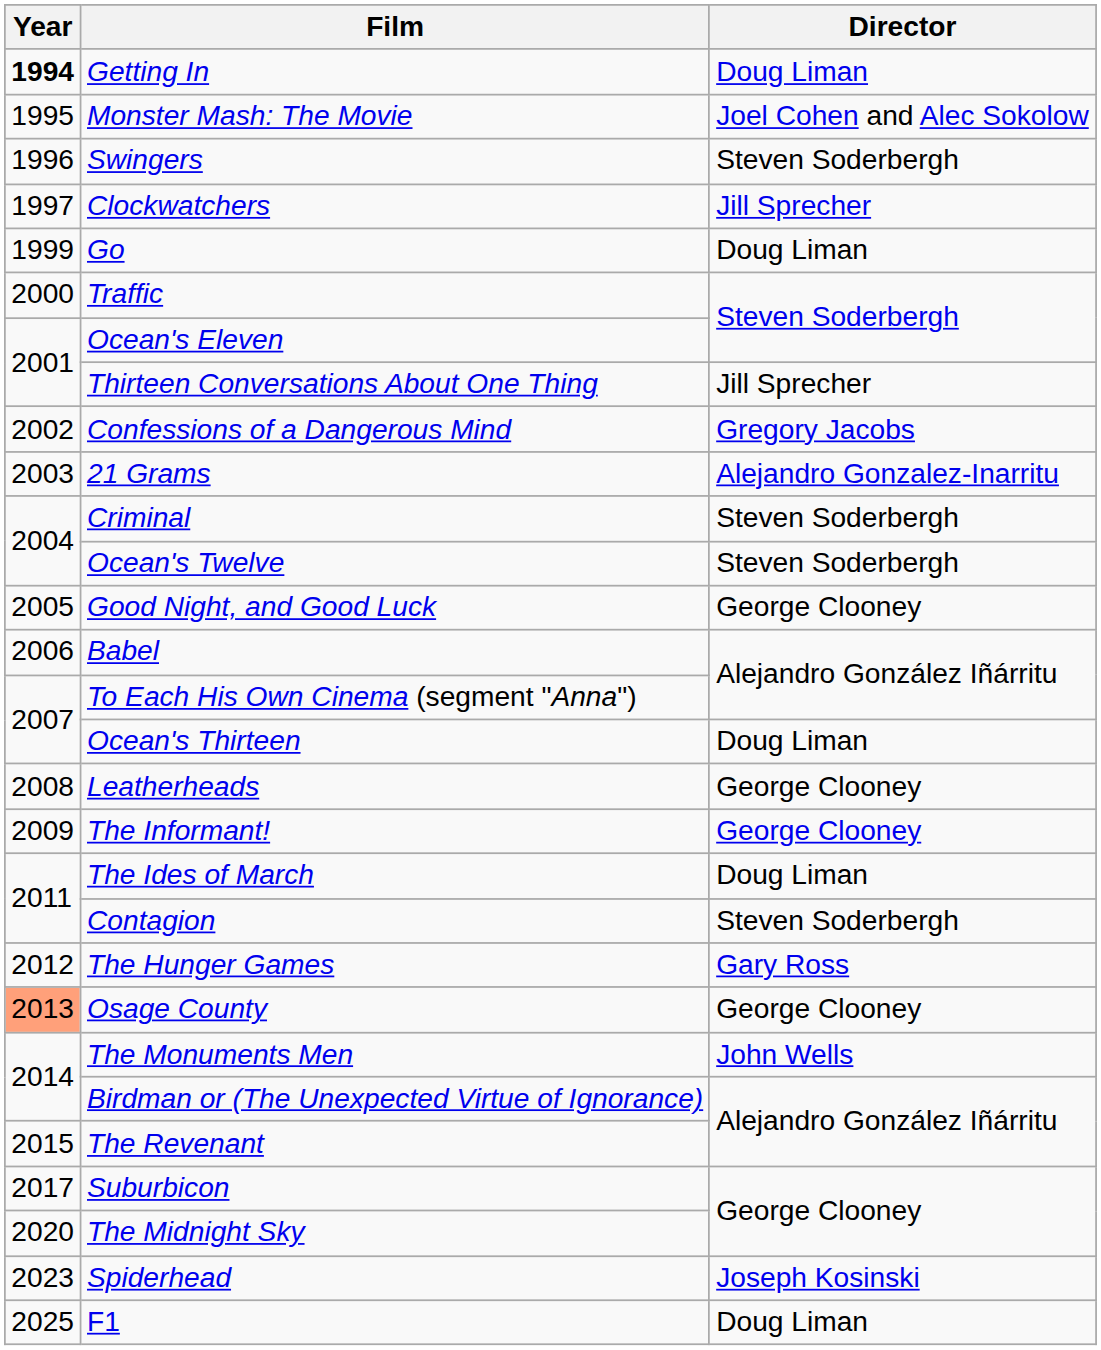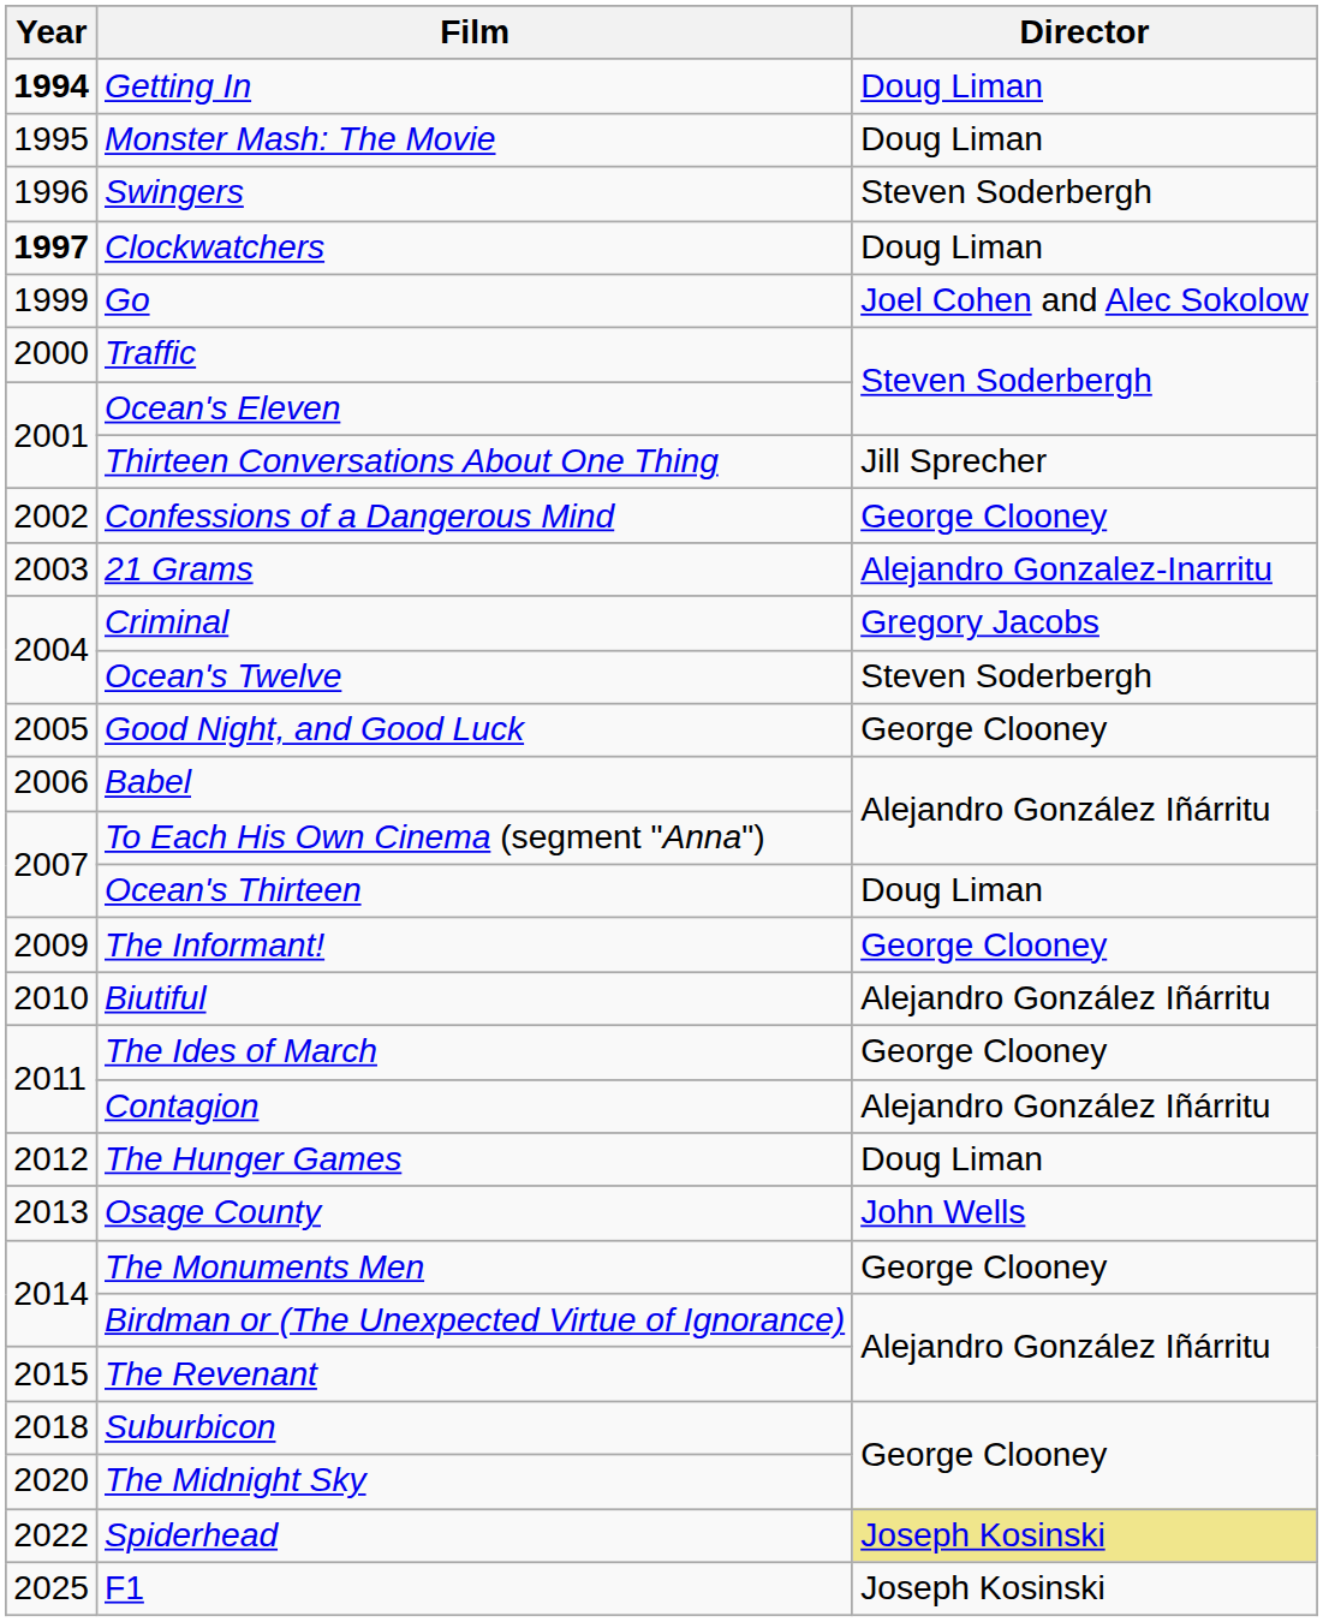 <table class="wikitable">
 <tr>
 <th>Year</th>
 <th>Film</th>
 <th>Director</th>
 </tr>
 <tr>
 <td><strong>1994</strong></td>
 <td><em><a href='#'>Getting In</a></em></td>
 <td><a href='#'>Doug Liman</a></td>
 </tr>
 <tr>
 <td>1995</td>
 <td><em><a href='#'>Monster Mash: The Movie</a></em></td>
-<td><a href='#'>Joel Cohen</a> and <a href='#'>Alec Sokolow</a></td>
+<td>Doug Liman</td>
 </tr>
 <tr>
 <td>1996</td>
 <td><em><a href='#'>Swingers</a></em></td>
 <td>Steven Soderbergh</td>
 </tr>
 <tr>
-<td>1997</td>
+<td><strong>1997</strong></td>
 <td><em><a href='#'>Clockwatchers</a></em></td>
-<td><a href='#'>Jill Sprecher</a></td>
+<td>Doug Liman</td>
 </tr>
 <tr>
 <td>1999</td>
 <td><em><a href='#'>Go</a></em></td>
-<td>Doug Liman</td>
+<td><a href='#'>Joel Cohen</a> and <a href='#'>Alec Sokolow</a></td>
 </tr>
 <tr>
 <td>2000</td>
 <td><em><a href='#'>Traffic</a></em></td>
 <td rowspan=2><a href='#'>Steven Soderbergh</a></td>
 </tr>
 <tr>
 <td rowspan=2>2001</td>
 <td><em><a href='#'>Ocean's Eleven</a></em></td>
 </tr>
 <tr>
 <td><em><a href='#'>Thirteen Conversations About One Thing</a></em></td>
 <td>Jill Sprecher</td>
 </tr>
 <tr>
 <td>2002</td>
 <td><em><a href='#'>Confessions of a Dangerous Mind</a></em></td>
-<td><a href='#'>Gregory Jacobs</a></td>
+<td><a href='#'>George Clooney</a></td>
 </tr>
 <tr>
 <td>2003</td>
 <td><em><a href='#'>21 Grams</a></em></td>
 <td><a href='#'>Alejandro Gonzalez-Inarritu</a></td>
 </tr>
 <tr>
 <td rowspan=2>2004</td>
 <td><em><a href='#'>Criminal</a></em></td>
-<td>Steven Soderbergh</td>
+<td><a href='#'>Gregory Jacobs</a></td>
 </tr>
 <tr>
 <td><em><a href='#'>Ocean's Twelve</a></em></td>
 <td>Steven Soderbergh</td>
 </tr>
 <tr>
 <td>2005</td>
 <td><em><a href='#'>Good Night, and Good Luck</a></em></td>
 <td>George Clooney</td>
 </tr>
 <tr>
 <td>2006</td>
 <td><em><a href='#'>Babel</a></em></td>
 <td rowspan=2>Alejandro González Iñárritu</td>
 </tr>
 <tr>
 <td rowspan=2>2007</td>
 <td><em><a href='#'>To Each His Own Cinema</a></em> (segment "<em>Anna</em>")</td>
 </tr>
 <tr>
 <td><em><a href='#'>Ocean's Thirteen</a></em></td>
 <td>Doug Liman</td>
 </tr>
 <tr>
-<td>2008</td>
-<td><em><a href='#'>Leatherheads</a></em></td>
-<td>George Clooney</td>
-</tr>
-<tr>
 <td>2009</td>
 <td><em><a href='#'>The Informant!</a></em></td>
 <td><a href='#'>George Clooney</a></td>
 </tr>
 <tr>
+<td>2010</td>
+<td><em><a href='#'>Biutiful</a></em></td>
+<td>Alejandro González Iñárritu</td>
+</tr>
+<tr>
 <td rowspan=2>2011</td>
 <td><em><a href='#'>The Ides of March</a></em></td>
-<td>Doug Liman</td>
+<td>George Clooney</td>
 </tr>
 <tr>
 <td><em><a href='#'>Contagion</a></em></td>
-<td>Steven Soderbergh</td>
+<td>Alejandro González Iñárritu</td>
 </tr>
 <tr>
 <td>2012</td>
 <td><em><a href='#'>The Hunger Games</a></em></td>
-<td><a href='#'>Gary Ross</a></td>
+<td>Doug Liman</td>
 </tr>
 <tr>
-<td style="background: lightsalmon;">2013</td>
+<td>2013</td>
 <td><em><a href='#'>Osage County</a></em></td>
-<td>George Clooney</td>
+<td><a href='#'>John Wells</a></td>
 </tr>
 <tr>
 <td rowspan=2>2014</td>
 <td><em><a href='#'>The Monuments Men</a></em></td>
-<td><a href='#'>John Wells</a></td>
+<td>George Clooney</td>
 </tr>
 <tr>
 <td><em><a href='#'>Birdman or (The Unexpected Virtue of Ignorance)</a></em></td>
 <td rowspan=2>Alejandro González Iñárritu</td>
 </tr>
 <tr>
 <td>2015</td>
 <td><em><a href='#'>The Revenant</a></em></td>
 </tr>
 <tr>
-<td>2017</td>
+<td>2018</td>
 <td><em><a href='#'>Suburbicon</a></em></td>
 <td rowspan=2>George Clooney</td>
 </tr>
 <tr>
 <td>2020</td>
 <td><em><a href='#'>The Midnight Sky</a></em></td>
 </tr>
 <tr>
-<td>2023</td>
+<td>2022</td>
 <td><em><a href='#'>Spiderhead</a></em></td>
-<td><a href='#'>Joseph Kosinski</a></td>
+<td style="background: khaki;"><a href='#'>Joseph Kosinski</a></td>
 </tr>
 <tr>
 <td>2025</td>
 <td><a href='#'>F1</a></td>
-<td>Doug Liman</td>
+<td>Joseph Kosinski</td>
 </tr>
 </table>
